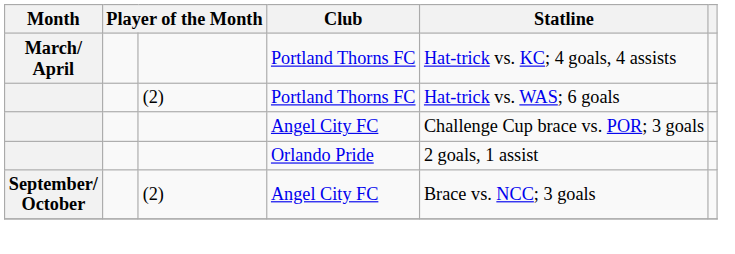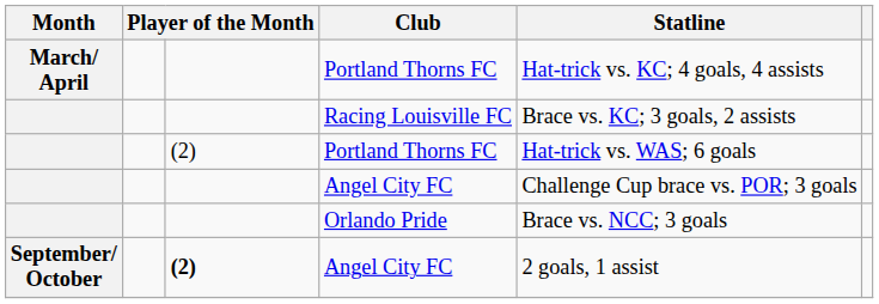 <table class="wikitable sortable">
 <tr>
 <th scope="col">Month</th>
 <th colspan=2 scope="col">Player of the Month</th>
 <th scope="col">Club</th>
 <th scope="col">Statline</th>
 <th scope="col"></th>
 </tr>
 <tr>
 <th scope="row">March/<br>April</th>
 <td></td>
 <td></td>
 <td><a href='#'>Portland Thorns FC</a></td>
 <td><a href='#'>Hat-trick</a> vs. <a href='#'>KC</a>; 4 goals, 4 assists</td>
+<td></td>
+</tr>
+<tr>
+<th scope="row"></th>
+<td></td>
+<td></td>
+<td><a href='#'>Racing Louisville FC</a></td>
+<td>Brace vs. <a href='#'>KC</a>; 3 goals, 2 assists</td>
 <td></td>
 </tr>
 <tr>
 <th scope="row"></th>
 <td></td>
 <td> (2)</td>
 <td><a href='#'>Portland Thorns FC</a></td>
 <td><a href='#'>Hat-trick</a> vs. <a href='#'>WAS</a>; 6 goals</td>
 <td></td>
 </tr>
 <tr>
 <th scope="row"></th>
 <td></td>
 <td></td>
 <td><a href='#'>Angel City FC</a></td>
 <td>Challenge Cup brace vs. <a href='#'>POR</a>; 3 goals</td>
 <td></td>
 </tr>
 <tr>
 <th scope="row"></th>
 <td></td>
 <td></td>
 <td><a href='#'>Orlando Pride</a></td>
-<td>2 goals, 1 assist</td>
+<td>Brace vs. <a href='#'>NCC</a>; 3 goals</td>
 <td></td>
 </tr>
 <tr>
 <th scope="row">September/<br>October</th>
 <td></td>
-<td> (2)</td>
+<td><strong> (2)</strong></td>
 <td><a href='#'>Angel City FC</a></td>
-<td>Brace vs. <a href='#'>NCC</a>; 3 goals</td>
+<td>2 goals, 1 assist</td>
 <td></td>
 </tr>
 <tr>
 </tr>
 </table>
